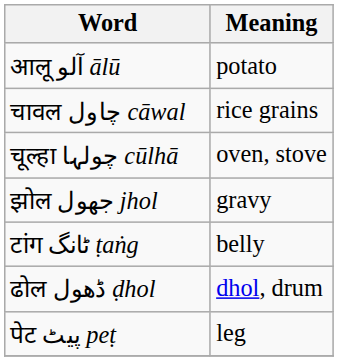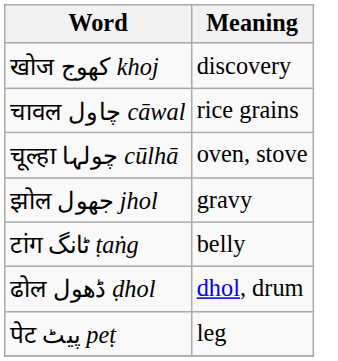 <table class="wikitable">
 <tr>
 <th>Word</th>
 <th>Meaning</th>
 </tr>
 <tr>
-<td style="width:08em">आलू آلو <em>ālū</em></td>
-<td>potato</td>
+<td>खोज کھوج <em>khoj</em></td>
+<td>discovery</td>
 </tr>
 <tr>
 <td>चावल چاول <em>cāwal</em></td>
 <td>rice grains</td>
 </tr>
 <tr>
 <td>चूल्हा چولہا <em>cūlhā</em></td>
 <td>oven, stove</td>
 </tr>
 <tr>
 <td>झोल جھول <em>jhol</em></td>
 <td>gravy</td>
 </tr>
 <tr>
 <td>टांग ٹانگ <em>ṭaṅg</em></td>
 <td>belly</td>
 </tr>
 <tr>
 <td>ढोल ڈھول <em>ḍhol</em></td>
 <td><a href='#'>dhol</a>, drum</td>
 </tr>
 <tr>
 <td>पेट پیٹ <em>peṭ</em></td>
 <td>leg</td>
 </tr>
 <tr>
 </tr>
 </table>
